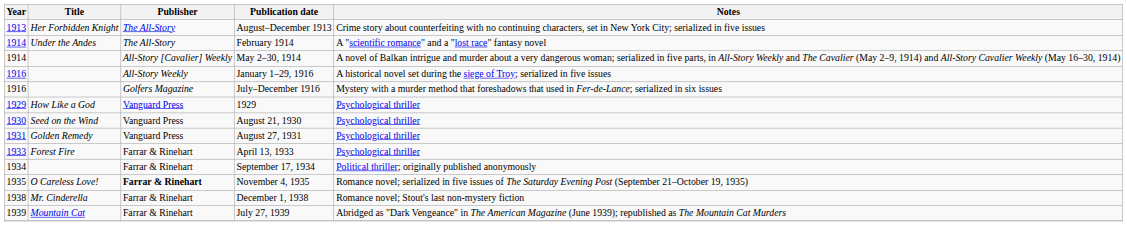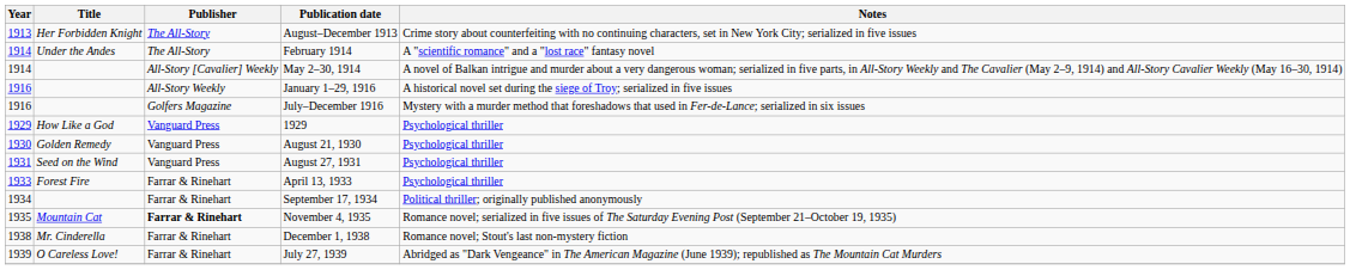 <table class="wikitable sortable">
 <tr>
 <th>Year</th>
 <th>Title</th>
 <th class="unsortable">Publisher</th>
 <th class="unsortable">Publication date</th>
 <th class="unsortable">Notes</th>
 </tr>
 <tr>
 <td><a href='#'>1913</a></td>
 <td><em>Her Forbidden Knight</em></td>
 <td><em><a href='#'>The All-Story</a></em></td>
 <td>August–December 1913</td>
 <td>Crime story about counterfeiting with no continuing characters, set in New York City; serialized in five issues</td>
 </tr>
 <tr>
 <td><a href='#'>1914</a></td>
 <td><em>Under the Andes</em></td>
 <td><em>The All-Story</em></td>
 <td>February 1914</td>
 <td>A "<a href='#'>scientific romance</a>" and a "<a href='#'>lost race</a>" fantasy novel</td>
 </tr>
 <tr>
 <td>1914</td>
 <td><em></em></td>
 <td><em>All-Story [Cavalier] Weekly</em></td>
 <td>May 2–30, 1914</td>
 <td>A novel of Balkan intrigue and murder about a very dangerous woman; serialized in five parts, in <em>All-Story Weekly</em> and <em>The Cavalier</em> (May 2–9, 1914) and <em>All-Story Cavalier Weekly</em> (May 16–30, 1914)</td>
 </tr>
 <tr>
 <td><a href='#'>1916</a></td>
 <td><em></em></td>
 <td><em>All-Story Weekly</em></td>
 <td>January 1–29, 1916</td>
 <td>A historical novel set during the <a href='#'>siege of Troy</a>; serialized in five issues</td>
 </tr>
 <tr>
 <td>1916</td>
 <td><em></em></td>
 <td><em>Golfers Magazine</em></td>
 <td>July–December 1916</td>
 <td>Mystery with a murder method that foreshadows that used in <em>Fer-de-Lance</em>; serialized in six issues</td>
 </tr>
 <tr>
 <td><a href='#'>1929</a></td>
 <td><em>How Like a God</em></td>
 <td><a href='#'>Vanguard Press</a></td>
 <td>1929</td>
 <td><a href='#'>Psychological thriller</a></td>
 </tr>
 <tr>
 <td><a href='#'>1930</a></td>
-<td><em>Seed on the Wind</em></td>
+<td><em>Golden Remedy</em></td>
 <td>Vanguard Press</td>
 <td>August 21, 1930</td>
 <td><a href='#'>Psychological thriller</a></td>
 </tr>
 <tr>
 <td><a href='#'>1931</a></td>
-<td><em>Golden Remedy</em></td>
+<td><em>Seed on the Wind</em></td>
 <td>Vanguard Press</td>
 <td>August 27, 1931</td>
 <td><a href='#'>Psychological thriller</a></td>
 </tr>
 <tr>
 <td><a href='#'>1933</a></td>
 <td><em>Forest Fire</em></td>
 <td>Farrar & Rinehart</td>
 <td>April 13, 1933</td>
 <td><a href='#'>Psychological thriller</a></td>
 </tr>
 <tr>
 <td>1934</td>
 <td><em></em></td>
 <td>Farrar & Rinehart</td>
 <td>September 17, 1934</td>
 <td><a href='#'>Political thriller</a>; originally published anonymously</td>
 </tr>
 <tr>
 <td>1935</td>
-<td><em>O Careless Love!</em></td>
+<td><em><a href='#'>Mountain Cat</a></em></td>
 <td><strong>Farrar & Rinehart</strong></td>
 <td>November 4, 1935</td>
 <td>Romance novel; serialized in five issues of <em>The Saturday Evening Post</em> (September 21–October 19, 1935)</td>
 </tr>
 <tr>
 <td>1938</td>
 <td><em>Mr. Cinderella</em></td>
 <td>Farrar & Rinehart</td>
 <td>December 1, 1938</td>
 <td>Romance novel; Stout's last non-mystery fiction</td>
 </tr>
 <tr>
 <td>1939</td>
-<td><em><a href='#'>Mountain Cat</a></em></td>
+<td><em>O Careless Love!</em></td>
 <td>Farrar & Rinehart</td>
 <td>July 27, 1939</td>
 <td>Abridged as "Dark Vengeance" in <em>The American Magazine</em> (June 1939); republished as <em>The Mountain Cat Murders</em></td>
 </tr>
 <tr>
 </tr>
 </table>
